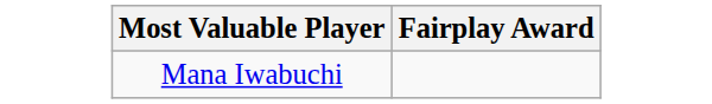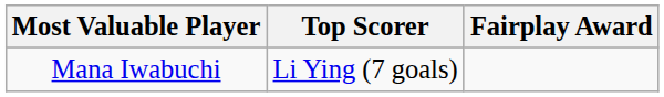 <table class="wikitable" style="margin: 0 auto;">
 <tr>
 <th>Most Valuable Player</th>
+<th>Top Scorer</th>
 <th>Fairplay Award</th>
 </tr>
 <tr>
 <td align=center> <a href='#'>Mana Iwabuchi</a></td>
+<td align=center> <a href='#'>Li Ying</a> (7 goals)</td>
 <td align=center></td>
 </tr>
 </table>
